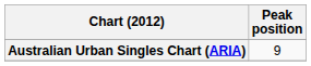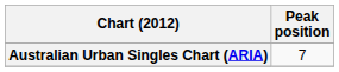 <table class="wikitable sortable plainrowheaders">
 <tr>
 <th scope="col">Chart (2012)</th>
 <th scope="col">Peak<br>position</th>
 </tr>
 <tr>
 </tr>
 <tr>
 <th scope="row">Australian Urban Singles Chart (<a href='#'>ARIA</a>)</th>
-<td style="text-align:center;">9</td>
+<td style="text-align:center;">7</td>
 </tr>
 <tr>
 </tr>
 </table>
